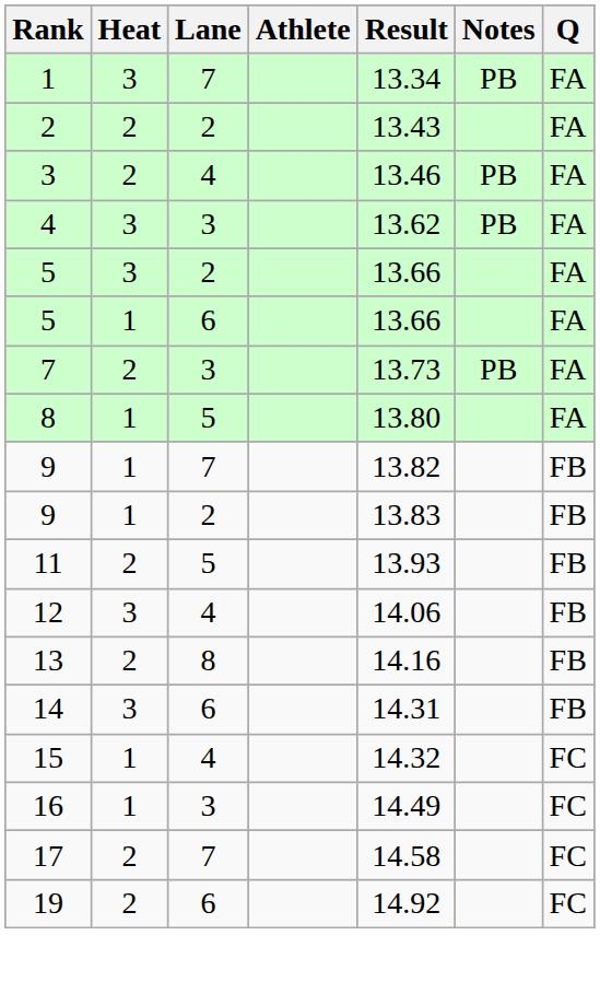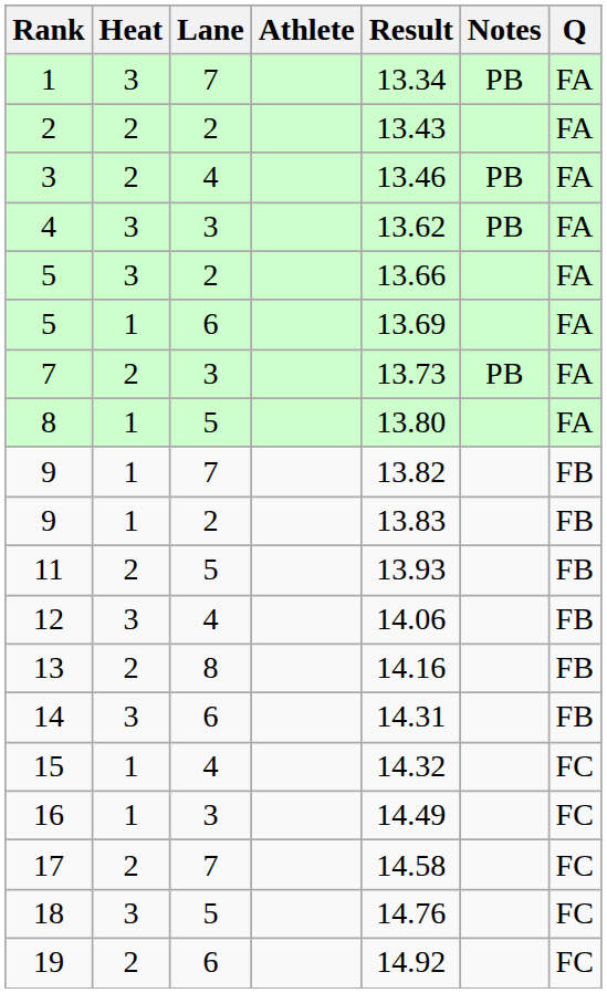 <table class="wikitable sortable" style="text-align:center">
 <tr>
 <th>Rank</th>
 <th>Heat</th>
 <th>Lane</th>
 <th>Athlete</th>
 <th>Result</th>
 <th>Notes</th>
 <th>Q</th>
 </tr>
 <tr bgcolor=ccffcc>
 <td>1</td>
 <td>3</td>
 <td>7</td>
 <td align=left></td>
 <td>13.34</td>
 <td>PB</td>
 <td>FA</td>
 </tr>
 <tr bgcolor=ccffcc>
 <td>2</td>
 <td>2</td>
 <td>2</td>
 <td align=left></td>
 <td>13.43</td>
 <td></td>
 <td>FA</td>
 </tr>
 <tr bgcolor=ccffcc>
 <td>3</td>
 <td>2</td>
 <td>4</td>
 <td align=left></td>
 <td>13.46</td>
 <td>PB</td>
 <td>FA</td>
 </tr>
 <tr bgcolor=ccffcc>
 <td>4</td>
 <td>3</td>
 <td>3</td>
 <td align=left></td>
 <td>13.62</td>
 <td>PB</td>
 <td>FA</td>
 </tr>
 <tr bgcolor=ccffcc>
 <td>5</td>
 <td>3</td>
 <td>2</td>
 <td align=left></td>
 <td>13.66</td>
 <td></td>
 <td>FA</td>
 </tr>
 <tr bgcolor=ccffcc>
 <td>5</td>
 <td>1</td>
 <td>6</td>
 <td align=left></td>
-<td>13.66</td>
+<td>13.69</td>
 <td></td>
 <td>FA</td>
 </tr>
 <tr bgcolor=ccffcc>
 <td>7</td>
 <td>2</td>
 <td>3</td>
 <td align=left></td>
 <td>13.73</td>
 <td>PB</td>
 <td>FA</td>
 </tr>
 <tr bgcolor=ccffcc>
 <td>8</td>
 <td>1</td>
 <td>5</td>
 <td align=left></td>
 <td>13.80</td>
 <td></td>
 <td>FA</td>
 </tr>
 <tr>
 <td>9</td>
 <td>1</td>
 <td>7</td>
 <td align=left></td>
 <td>13.82</td>
 <td></td>
 <td>FB</td>
 </tr>
 <tr>
 <td>9</td>
 <td>1</td>
 <td>2</td>
 <td align=left></td>
 <td>13.83</td>
 <td></td>
 <td>FB</td>
 </tr>
 <tr>
 <td>11</td>
 <td>2</td>
 <td>5</td>
 <td align=left></td>
 <td>13.93</td>
 <td></td>
 <td>FB</td>
 </tr>
 <tr>
 <td>12</td>
 <td>3</td>
 <td>4</td>
 <td align=left></td>
 <td>14.06</td>
 <td></td>
 <td>FB</td>
 </tr>
 <tr>
 <td>13</td>
 <td>2</td>
 <td>8</td>
 <td align=left></td>
 <td>14.16</td>
 <td></td>
 <td>FB</td>
 </tr>
 <tr>
 <td>14</td>
 <td>3</td>
 <td>6</td>
 <td align=left></td>
 <td>14.31</td>
 <td></td>
 <td>FB</td>
 </tr>
 <tr>
 <td>15</td>
 <td>1</td>
 <td>4</td>
 <td align=left></td>
 <td>14.32</td>
 <td></td>
 <td>FC</td>
 </tr>
 <tr>
 <td>16</td>
 <td>1</td>
 <td>3</td>
 <td align=left></td>
 <td>14.49</td>
 <td></td>
 <td>FC</td>
 </tr>
 <tr>
 <td>17</td>
 <td>2</td>
 <td>7</td>
 <td align=left></td>
 <td>14.58</td>
 <td></td>
 <td>FC</td>
 </tr>
 <tr>
+<td>18</td>
+<td>3</td>
+<td>5</td>
+<td align=left></td>
+<td>14.76</td>
+<td></td>
+<td>FC</td>
+</tr>
+<tr>
 <td>19</td>
 <td>2</td>
 <td>6</td>
 <td align=left></td>
 <td>14.92</td>
 <td></td>
 <td>FC</td>
 </tr>
 </table>
